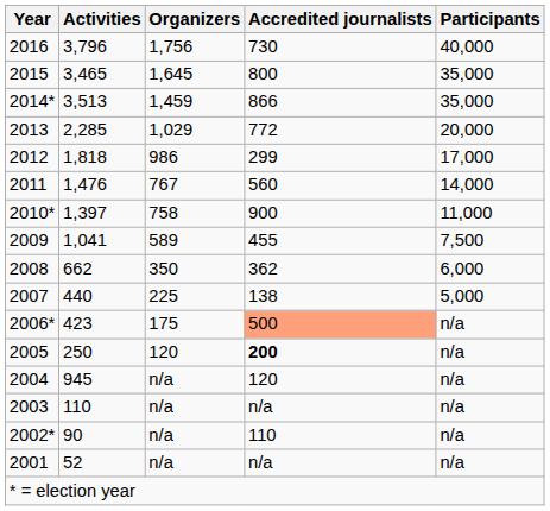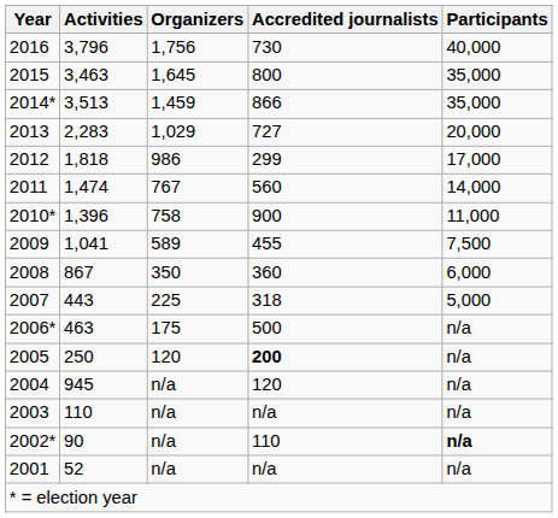 <table class="wikitable">
 <tr>
 <th>Year</th>
 <th>Activities</th>
 <th>Organizers</th>
 <th>Accredited journalists</th>
 <th>Participants</th>
 </tr>
 <tr>
 <td>2016</td>
 <td>3,796</td>
 <td>1,756</td>
 <td>730</td>
 <td>40,000</td>
 </tr>
 <tr>
 <td>2015</td>
-<td>3,465</td>
+<td>3,463</td>
 <td>1,645</td>
 <td>800</td>
 <td>35,000</td>
 </tr>
 <tr>
 <td>2014*</td>
 <td>3,513</td>
 <td>1,459</td>
 <td>866</td>
 <td>35,000</td>
 </tr>
 <tr>
 <td>2013</td>
-<td>2,285</td>
+<td>2,283</td>
 <td>1,029</td>
-<td>772</td>
+<td>727</td>
 <td>20,000</td>
 </tr>
 <tr>
 <td>2012</td>
 <td>1,818</td>
 <td>986</td>
 <td>299</td>
 <td>17,000</td>
 </tr>
 <tr>
 <td>2011</td>
-<td>1,476</td>
+<td>1,474</td>
 <td>767</td>
 <td>560</td>
 <td>14,000</td>
 </tr>
 <tr>
 <td>2010*</td>
-<td>1,397</td>
+<td>1,396</td>
 <td>758</td>
 <td>900</td>
 <td>11,000</td>
 </tr>
 <tr>
 <td>2009</td>
 <td>1,041</td>
 <td>589</td>
 <td>455</td>
 <td>7,500</td>
 </tr>
 <tr>
 <td>2008</td>
-<td>662</td>
+<td>867</td>
 <td>350</td>
-<td>362</td>
+<td>360</td>
 <td>6,000</td>
 </tr>
 <tr>
 <td>2007</td>
-<td>440</td>
+<td>443</td>
 <td>225</td>
-<td>138</td>
+<td>318</td>
 <td>5,000</td>
 </tr>
 <tr>
 <td>2006*</td>
-<td>423</td>
+<td>463</td>
 <td> 175</td>
-<td style="background: lightsalmon;"> 500</td>
+<td> 500</td>
 <td>n/a</td>
 </tr>
 <tr>
 <td>2005</td>
 <td>250</td>
 <td> 120</td>
 <td><strong> 200</strong></td>
 <td>n/a</td>
 </tr>
 <tr>
 <td>2004</td>
 <td>945</td>
 <td>n/a</td>
 <td> 120</td>
 <td>n/a</td>
 </tr>
 <tr>
 <td>2003</td>
 <td>110</td>
 <td>n/a</td>
 <td>n/a</td>
 <td>n/a</td>
 </tr>
 <tr>
 <td>2002*</td>
 <td>90</td>
 <td>n/a</td>
 <td> 110</td>
-<td>n/a</td>
+<td><strong>n/a</strong></td>
 </tr>
 <tr>
 <td>2001</td>
 <td>52</td>
 <td>n/a</td>
 <td>n/a</td>
 <td>n/a</td>
 </tr>
 <tr>
 <td colspan="5" style="text-align: left;">* = election year</td>
 </tr>
 </table>
